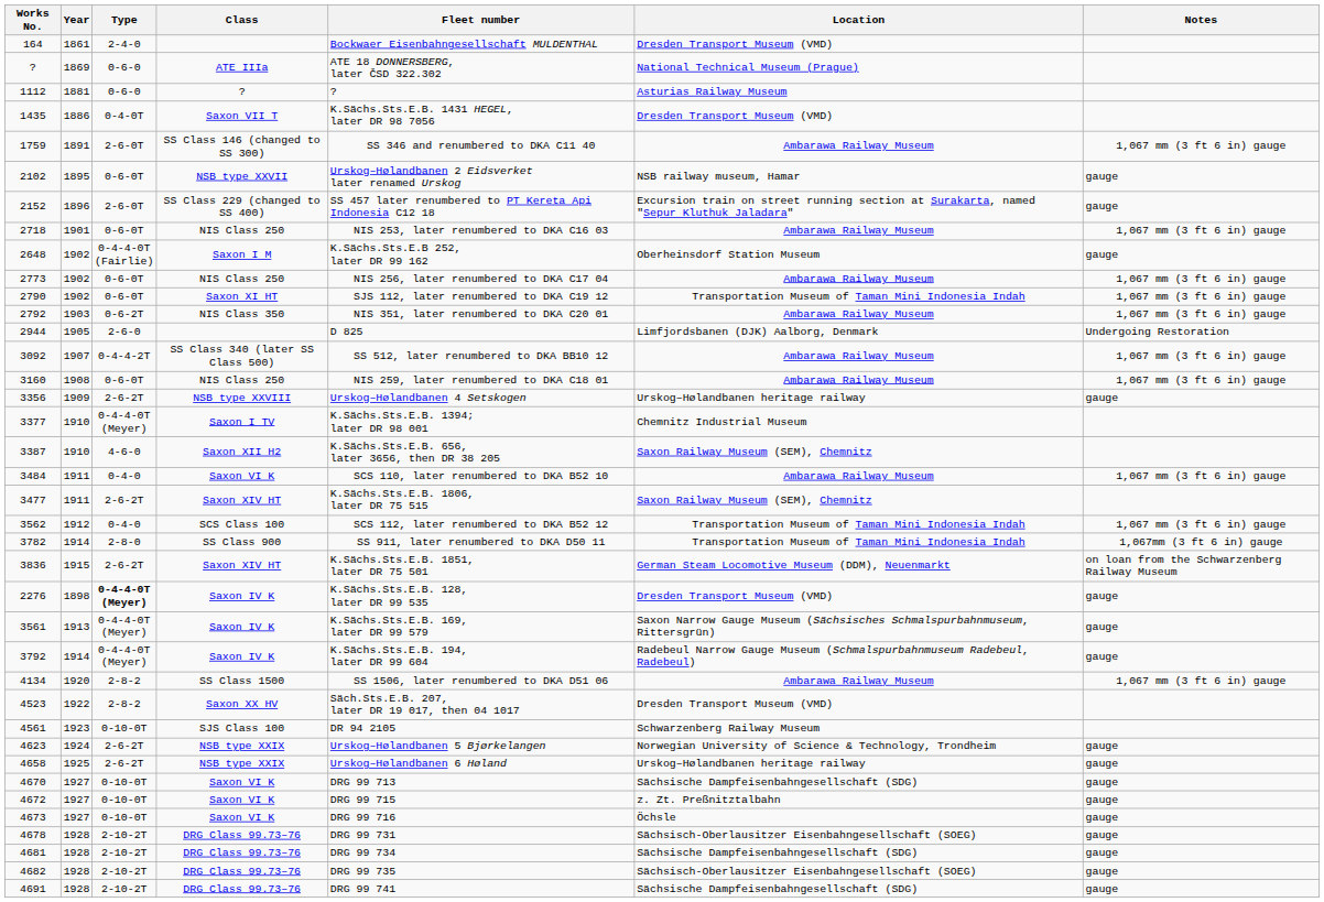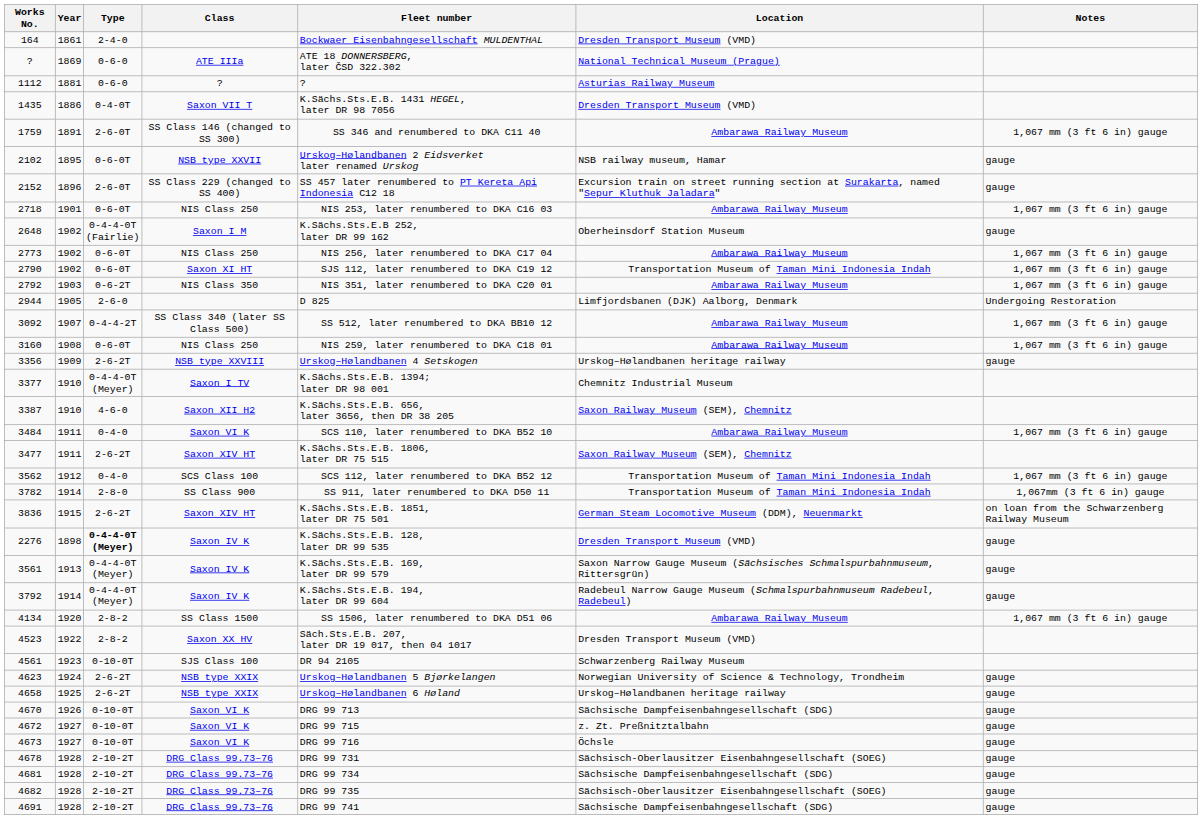 <table class="wikitable sortable" style=text-align:center>
 <tr>
 <th>Works No.</th>
 <th>Year</th>
 <th>Type</th>
 <th>Class</th>
 <th>Fleet number</th>
 <th>Location</th>
 <th>Notes</th>
 </tr>
 <tr>
 <td>164</td>
 <td>1861</td>
 <td>2-4-0</td>
 <td></td>
 <td align=left><a href='#'>Bockwaer Eisenbahngesellschaft</a> <em>MULDENTHAL</em></td>
 <td align=left><a href='#'>Dresden Transport Museum</a> (VMD)</td>
 <td align=left></td>
 </tr>
 <tr>
 <td>?</td>
 <td>1869</td>
 <td>0-6-0</td>
 <td><a href='#'>ATE IIIa</a></td>
 <td align=left>ATE 18 <em>DONNERSBERG</em>,<br>later ČSD 322.302</td>
 <td align=left><a href='#'>National Technical Museum (Prague)</a></td>
 <td align=left></td>
 </tr>
 <tr>
 <td>1112</td>
 <td>1881</td>
 <td>0-6-0</td>
 <td>?</td>
 <td align=left>?</td>
 <td align=left><a href='#'>Asturias Railway Museum</a></td>
 <td align=left></td>
 </tr>
 <tr>
 <td>1435</td>
 <td>1886</td>
 <td>0-4-0T</td>
 <td><a href='#'>Saxon VII T</a></td>
 <td align=left>K.Sächs.Sts.E.B. 1431 <em>HEGEL</em>,<br>later DR 98 7056</td>
 <td align=left><a href='#'>Dresden Transport Museum</a> (VMD)</td>
 <td align=left></td>
 </tr>
 <tr>
 <td>1759</td>
 <td>1891</td>
 <td>2-6-0T</td>
 <td>SS Class 146 (changed to SS 300)</td>
 <td>SS 346 and renumbered to DKA C11 40</td>
 <td><a href='#'>Ambarawa Railway Museum</a></td>
 <td>1,067 mm (3 ft 6 in) gauge</td>
 </tr>
 <tr>
 <td>2102</td>
 <td>1895</td>
 <td>0-6-0T</td>
 <td><a href='#'>NSB type XXVII</a></td>
 <td align=left><a href='#'>Urskog–Hølandbanen</a> 2 <em>Eidsverket</em><br>later renamed <em>Urskog</em></td>
 <td align=left>NSB railway museum, Hamar</td>
 <td align=left> gauge</td>
 </tr>
 <tr>
 <td>2152</td>
 <td>1896</td>
 <td>2-6-0T</td>
 <td>SS Class 229 (changed  to SS 400)</td>
 <td align="left">SS 457 later renumbered to <a href='#'>PT Kereta Api Indonesia</a> C12 18</td>
 <td align="left">Excursion train on street running section at <a href='#'>Surakarta</a>, named "<a href='#'>Sepur Kluthuk Jaladara</a>"</td>
 <td align="left"> gauge</td>
 </tr>
 <tr>
 <td>2718</td>
 <td>1901</td>
 <td>0-6-0T</td>
 <td>NIS Class 250</td>
 <td>NIS 253, later renumbered to DKA C16 03</td>
 <td><a href='#'>Ambarawa Railway Museum</a></td>
 <td>1,067 mm (3 ft 6 in) gauge</td>
 </tr>
 <tr>
 <td>2648</td>
 <td>1902</td>
 <td>0-4-4-0T<br>(Fairlie)</td>
 <td><a href='#'>Saxon I M</a></td>
 <td align=left>K.Sächs.Sts.E.B 252,<br>later DR 99 162</td>
 <td align=left>Oberheinsdorf Station Museum</td>
 <td align=left> gauge</td>
 </tr>
 <tr>
 <td>2773</td>
 <td>1902</td>
 <td>0-6-0T</td>
 <td>NIS Class 250</td>
 <td>NIS 256, later renumbered to DKA C17 04</td>
 <td><a href='#'>Ambarawa Railway Museum</a></td>
 <td>1,067 mm (3 ft 6 in) gauge</td>
 </tr>
 <tr>
 <td>2790</td>
 <td>1902</td>
 <td>0-6-0T</td>
 <td><a href='#'>Saxon XI HT</a></td>
 <td>SJS 112, later renumbered to DKA C19 12</td>
 <td>Transportation Museum of <a href='#'>Taman Mini Indonesia Indah</a></td>
 <td>1,067 mm (3 ft 6 in) gauge</td>
 </tr>
 <tr>
 <td>2792</td>
 <td>1903</td>
 <td>0-6-2T</td>
 <td>NIS Class 350</td>
 <td>NIS 351, later renumbered to DKA C20 01</td>
 <td><a href='#'>Ambarawa Railway Museum</a></td>
 <td>1,067 mm (3 ft 6 in) gauge</td>
 </tr>
 <tr>
 <td>2944</td>
 <td>1905</td>
 <td>2-6-0</td>
 <td></td>
 <td align=left>D 825</td>
 <td align=left>Limfjordsbanen (DJK) Aalborg, Denmark</td>
 <td align=left>Undergoing Restoration</td>
 </tr>
 <tr>
 <td>3092</td>
 <td>1907</td>
 <td>0-4-4-2T</td>
 <td>SS Class 340 (later SS Class 500)</td>
 <td>SS 512, later renumbered to DKA BB10 12</td>
 <td><a href='#'>Ambarawa Railway Museum</a></td>
 <td>1,067 mm (3 ft 6 in) gauge</td>
 </tr>
 <tr>
 <td>3160</td>
 <td>1908</td>
 <td>0-6-0T</td>
 <td>NIS Class 250</td>
 <td>NIS 259, later renumbered to DKA C18 01</td>
 <td><a href='#'>Ambarawa Railway Museum</a></td>
 <td>1,067 mm (3 ft 6 in) gauge</td>
 </tr>
 <tr>
 <td>3356</td>
 <td>1909</td>
 <td>2-6-2T</td>
 <td><a href='#'>NSB type XXVIII</a></td>
 <td align=left><a href='#'>Urskog–Hølandbanen</a> 4 <em>Setskogen</em></td>
 <td align=left>Urskog–Hølandbanen heritage railway</td>
 <td align=left> gauge</td>
 </tr>
 <tr>
 <td>3377</td>
 <td>1910</td>
 <td>0-4-4-0T<br>(Meyer)</td>
 <td><a href='#'>Saxon I TV</a></td>
 <td align=left>K.Sächs.Sts.E.B. 1394;<br>later DR 98 001</td>
 <td align=left>Chemnitz Industrial Museum</td>
 <td align=left></td>
 </tr>
 <tr>
 <td>3387</td>
 <td>1910</td>
 <td>4-6-0</td>
 <td><a href='#'>Saxon XII H2</a></td>
 <td align=left>K.Sächs.Sts.E.B. 656,<br>later 3656, then DR 38 205</td>
 <td align=left><a href='#'>Saxon Railway Museum</a> (SEM), <a href='#'>Chemnitz</a></td>
 <td align=left></td>
 </tr>
 <tr>
 <td>3484</td>
 <td>1911</td>
 <td>0-4-0</td>
 <td><a href='#'>Saxon VI K</a></td>
 <td>SCS 110, later renumbered to DKA B52 10</td>
 <td><a href='#'>Ambarawa Railway Museum</a></td>
 <td>1,067 mm (3 ft 6 in) gauge</td>
 </tr>
 <tr>
 <td>3477</td>
 <td>1911</td>
 <td>2-6-2T</td>
 <td><a href='#'>Saxon XIV HT</a></td>
 <td align=left>K.Sächs.Sts.E.B. 1806,<br>later DR 75 515</td>
 <td align=left><a href='#'>Saxon Railway Museum</a> (SEM), <a href='#'>Chemnitz</a></td>
 <td align=left></td>
 </tr>
 <tr>
 <td>3562</td>
 <td>1912</td>
 <td>0-4-0</td>
 <td>SCS Class 100</td>
 <td>SCS 112, later renumbered to DKA B52 12</td>
 <td>Transportation Museum of <a href='#'>Taman Mini Indonesia Indah</a></td>
 <td>1,067 mm (3 ft 6 in) gauge</td>
 </tr>
 <tr>
 <td>3782</td>
 <td>1914</td>
 <td>2-8-0</td>
 <td>SS Class 900</td>
 <td>SS 911, later renumbered to DKA D50 11</td>
 <td>Transportation Museum of <a href='#'>Taman Mini Indonesia Indah</a></td>
 <td>1,067mm (3 ft 6 in) gauge</td>
 </tr>
 <tr>
 <td>3836</td>
 <td>1915</td>
 <td>2-6-2T</td>
 <td><a href='#'>Saxon XIV HT</a></td>
 <td align=left>K.Sächs.Sts.E.B. 1851,<br>later DR 75 501</td>
 <td align=left><a href='#'>German Steam Locomotive Museum</a> (DDM), <a href='#'>Neuenmarkt</a></td>
 <td align=left>on loan from the Schwarzenberg Railway Museum</td>
 </tr>
 <tr>
 <td>2276</td>
 <td>1898</td>
 <td><strong>0-4-4-0T<br>(Meyer)</strong></td>
 <td><a href='#'>Saxon IV K</a></td>
 <td align=left>K.Sächs.Sts.E.B. 128,<br>later DR 99 535</td>
 <td align=left><a href='#'>Dresden Transport Museum</a> (VMD)</td>
 <td align=left> gauge </td>
 </tr>
 <tr>
 <td>3561</td>
 <td>1913</td>
 <td>0-4-4-0T<br>(Meyer)</td>
 <td><a href='#'>Saxon IV K</a></td>
 <td align=left>K.Sächs.Sts.E.B. 169,<br>later DR 99 579</td>
 <td align=left>Saxon Narrow Gauge Museum (<em>Sächsisches Schmalspurbahnmuseum</em>, Rittersgrün)</td>
 <td align=left> gauge</td>
 </tr>
 <tr>
 <td>3792</td>
 <td>1914</td>
 <td>0-4-4-0T<br>(Meyer)</td>
 <td><a href='#'>Saxon IV K</a></td>
 <td align=left>K.Sächs.Sts.E.B. 194,<br>later DR 99 604</td>
 <td align=left>Radebeul Narrow Gauge Museum (<em>Schmalspurbahnmuseum Radebeul</em>, <a href='#'>Radebeul</a>)</td>
 <td align=left> gauge</td>
 </tr>
 <tr>
 <td>4134</td>
 <td>1920</td>
 <td>2-8-2</td>
 <td>SS Class 1500</td>
 <td>SS 1506, later renumbered to DKA D51 06</td>
 <td><a href='#'>Ambarawa Railway Museum</a></td>
 <td>1,067 mm (3 ft 6 in) gauge</td>
 </tr>
 <tr>
 <td>4523</td>
 <td>1922</td>
 <td>2-8-2</td>
 <td><a href='#'>Saxon XX HV</a></td>
 <td align=left>Säch.Sts.E.B. 207,<br>later DR 19 017, then 04 1017</td>
 <td align=left>Dresden Transport Museum (VMD)</td>
 </tr>
 <tr>
 <td>4561</td>
 <td>1923</td>
 <td>0-10-0T</td>
 <td>SJS Class 100</td>
 <td align=left>DR 94 2105</td>
 <td align=left>Schwarzenberg Railway Museum</td>
 <td align=left></td>
 </tr>
 <tr>
 <td>4623</td>
 <td>1924</td>
 <td>2-6-2T</td>
 <td><a href='#'>NSB type XXIX</a></td>
 <td align=left><a href='#'>Urskog–Hølandbanen</a> 5 <em>Bjørkelangen</em></td>
 <td align=left>Norwegian University of Science & Technology, Trondheim</td>
 <td align=left> gauge</td>
 </tr>
 <tr>
 <td>4658</td>
 <td>1925</td>
 <td>2-6-2T</td>
 <td><a href='#'>NSB type XXIX</a></td>
 <td align=left><a href='#'>Urskog–Hølandbanen</a> 6 <em>Høland</em></td>
 <td align=left>Urskog–Hølandbanen heritage railway</td>
 <td align=left> gauge</td>
 </tr>
 <tr>
 <td>4670</td>
-<td>1927</td>
+<td>1926</td>
 <td>0-10-0T</td>
 <td><a href='#'>Saxon VI K</a></td>
 <td align=left>DRG 99 713</td>
 <td align=left>Sächsische Dampfeisenbahngesellschaft (SDG)</td>
 <td align=left> gauge</td>
 </tr>
 <tr>
 <td>4672</td>
 <td>1927</td>
 <td>0-10-0T</td>
 <td><a href='#'>Saxon VI K</a></td>
 <td align=left>DRG 99 715</td>
 <td align=left>z. Zt. Preßnitztalbahn</td>
 <td align=left> gauge</td>
 </tr>
 <tr>
 <td>4673</td>
 <td>1927</td>
 <td>0-10-0T</td>
 <td><a href='#'>Saxon VI K</a></td>
 <td align=left>DRG 99 716</td>
 <td align=left>Öchsle</td>
 <td align=left> gauge</td>
 </tr>
 <tr>
 <td>4678</td>
 <td>1928</td>
 <td>2-10-2T</td>
 <td><a href='#'>DRG Class 99.73–76</a></td>
 <td align=left>DRG 99 731</td>
 <td align=left>Sächsisch-Oberlausitzer Eisenbahngesellschaft (SOEG)</td>
 <td align=left> gauge</td>
 </tr>
 <tr>
 <td>4681</td>
 <td>1928</td>
 <td>2-10-2T</td>
 <td><a href='#'>DRG Class 99.73–76</a></td>
 <td align=left>DRG 99 734</td>
 <td align=left>Sächsische Dampfeisenbahngesellschaft (SDG)</td>
 <td align=left> gauge</td>
 </tr>
 <tr>
 <td>4682</td>
 <td>1928</td>
 <td>2-10-2T</td>
 <td><a href='#'>DRG Class 99.73–76</a></td>
 <td align=left>DRG 99 735</td>
 <td align=left>Sächsisch-Oberlausitzer Eisenbahngesellschaft (SOEG)</td>
 <td align=left> gauge</td>
 </tr>
 <tr>
 <td>4691</td>
 <td>1928</td>
 <td>2-10-2T</td>
 <td><a href='#'>DRG Class 99.73–76</a></td>
 <td align=left>DRG 99 741</td>
 <td align=left>Sächsische Dampfeisenbahngesellschaft (SDG)</td>
 <td align=left> gauge</td>
 </tr>
 </table>
